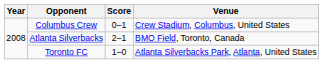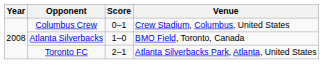 <table class="wikitable" style="font-size: 90%; text-align:left">
 <tr>
 <th>Year</th>
 <th>Opponent</th>
 <th>Score</th>
 <th>Venue</th>
 </tr>
 <tr>
 <td rowspan=3>2008</td>
 <td align=center> <a href='#'>Columbus Crew</a></td>
 <td align=center>0–1</td>
 <td><a href='#'>Crew Stadium</a>, <a href='#'>Columbus</a>, United States</td>
 </tr>
 <tr>
 <td align=center> <a href='#'>Atlanta Silverbacks</a></td>
-<td align=center>2–1</td>
+<td align=center>1–0</td>
 <td><a href='#'>BMO Field</a>, Toronto, Canada</td>
 </tr>
 <tr>
 <td align=center> <a href='#'>Toronto FC</a></td>
-<td align=center>1–0</td>
+<td align=center>2–1</td>
 <td><a href='#'>Atlanta Silverbacks Park</a>, <a href='#'>Atlanta</a>, United States</td>
 </tr>
 </table>
